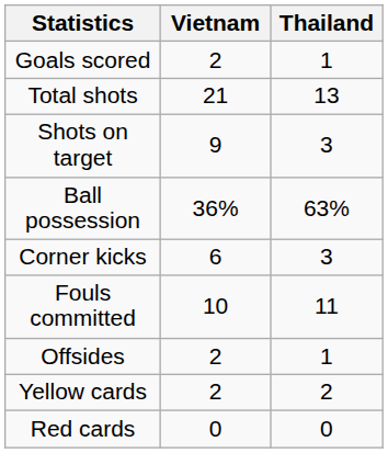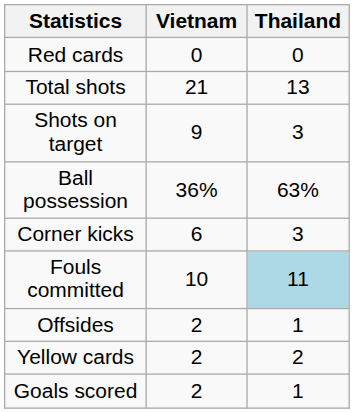 <table class="wikitable" style="text-align:center; margin:auto;">
 <tr>
 <th scope=col width=100>Statistics</th>
 <th scope=col width=70>Vietnam</th>
 <th scope=col width=70>Thailand</th>
 </tr>
 <tr>
-<td>Goals scored</td>
-<td>2</td>
-<td>1</td>
+<td>Red cards</td>
+<td>0</td>
+<td>0</td>
 </tr>
 <tr>
 <td>Total shots</td>
 <td>21</td>
 <td>13</td>
 </tr>
 <tr>
 <td>Shots on target</td>
 <td>9</td>
 <td>3</td>
 </tr>
 <tr>
 <td>Ball possession</td>
 <td>36%</td>
 <td>63%</td>
 </tr>
 <tr>
 <td>Corner kicks</td>
 <td>6</td>
 <td>3</td>
 </tr>
 <tr>
 <td>Fouls committed</td>
 <td>10</td>
-<td>11</td>
+<td style="background: lightblue;">11</td>
 </tr>
 <tr>
 <td>Offsides</td>
 <td>2</td>
 <td>1</td>
 </tr>
 <tr>
 <td>Yellow cards</td>
 <td>2</td>
 <td>2</td>
 </tr>
 <tr>
-<td>Red cards</td>
-<td>0</td>
-<td>0</td>
+<td>Goals scored</td>
+<td>2</td>
+<td>1</td>
 </tr>
 </table>
